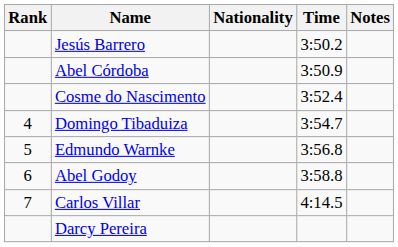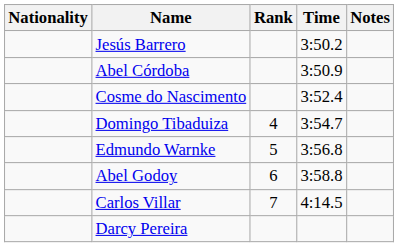 <table class="wikitable sortable" style="text-align:center">
 <tr>
+<th>Nationality</th>
+<th>Name</th>
 <th>Rank</th>
-<th>Name</th>
-<th>Nationality</th>
 <th>Time</th>
 <th>Notes</th>
 </tr>
 <tr>
+<td align=left></td>
+<td align=left><a href='#'>Jesús Barrero</a></td>
 <td></td>
-<td align=left><a href='#'>Jesús Barrero</a></td>
-<td align=left></td>
 <td>3:50.2</td>
 <td></td>
 </tr>
 <tr>
+<td align=left></td>
+<td align=left><a href='#'>Abel Córdoba</a></td>
 <td></td>
-<td align=left><a href='#'>Abel Córdoba</a></td>
-<td align=left></td>
 <td>3:50.9</td>
 <td></td>
 </tr>
 <tr>
+<td align=left></td>
+<td align=left><a href='#'>Cosme do Nascimento</a></td>
 <td></td>
-<td align=left><a href='#'>Cosme do Nascimento</a></td>
-<td align=left></td>
 <td>3:52.4</td>
 <td></td>
 </tr>
 <tr>
+<td align=left></td>
+<td align=left><a href='#'>Domingo Tibaduiza</a></td>
 <td>4</td>
-<td align=left><a href='#'>Domingo Tibaduiza</a></td>
-<td align=left></td>
 <td>3:54.7</td>
 <td></td>
 </tr>
 <tr>
+<td align=left></td>
+<td align=left><a href='#'>Edmundo Warnke</a></td>
 <td>5</td>
-<td align=left><a href='#'>Edmundo Warnke</a></td>
-<td align=left></td>
 <td>3:56.8</td>
 <td></td>
 </tr>
 <tr>
+<td align=left></td>
+<td align=left><a href='#'>Abel Godoy</a></td>
 <td>6</td>
-<td align=left><a href='#'>Abel Godoy</a></td>
-<td align=left></td>
 <td>3:58.8</td>
 <td></td>
 </tr>
 <tr>
+<td align=left></td>
+<td align=left><a href='#'>Carlos Villar</a></td>
 <td>7</td>
-<td align=left><a href='#'>Carlos Villar</a></td>
-<td align=left></td>
 <td>4:14.5</td>
 <td></td>
 </tr>
 <tr>
+<td align=left></td>
+<td align=left><a href='#'>Darcy Pereira</a></td>
 <td></td>
-<td align=left><a href='#'>Darcy Pereira</a></td>
-<td align=left></td>
 <td></td>
 <td></td>
 </tr>
 </table>
